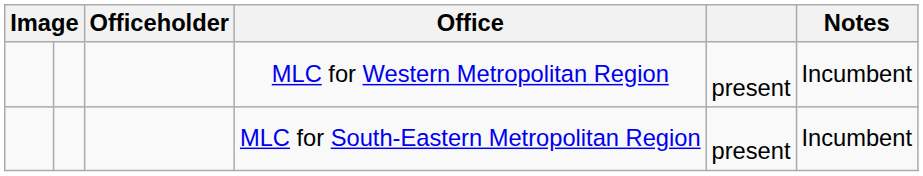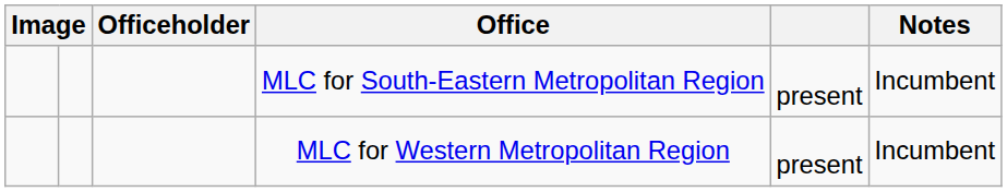 <table class="wikitable" style="text-align:center" "width:100%">
 <tr>
 <th colspan=2>Image</th>
 <th>Officeholder</th>
 <th>Office</th>
 <th></th>
 <th>Notes</th>
 </tr>
 <tr>
 <td> </td>
 <td></td>
 <td></td>
-<td><a href='#'>MLC</a> for <a href='#'>Western Metropolitan Region</a></td>
+<td><a href='#'>MLC</a> for <a href='#'>South-Eastern Metropolitan Region</a></td>
 <td><br>present</td>
 <td>Incumbent</td>
 </tr>
 <tr>
 <td> </td>
 <td></td>
 <td></td>
-<td><a href='#'>MLC</a> for <a href='#'>South-Eastern Metropolitan Region</a></td>
+<td><a href='#'>MLC</a> for <a href='#'>Western Metropolitan Region</a></td>
 <td><br>present</td>
 <td>Incumbent</td>
 </tr>
 </table>
